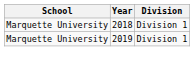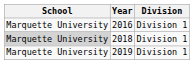 <table class="wikitable">
 <tr>
 <th>School</th>
 <th>Year</th>
 <th>Division</th>
 </tr>
 <tr>
 <td>Marquette University</td>
+<td>2016</td>
+<td>Division 1</td>
+</tr>
+<tr>
+<td style="background: lightgrey;">Marquette University</td>
 <td>2018</td>
 <td>Division 1</td>
 </tr>
 <tr>
 <td>Marquette University</td>
 <td>2019</td>
 <td>Division 1</td>
 </tr>
 </table>
